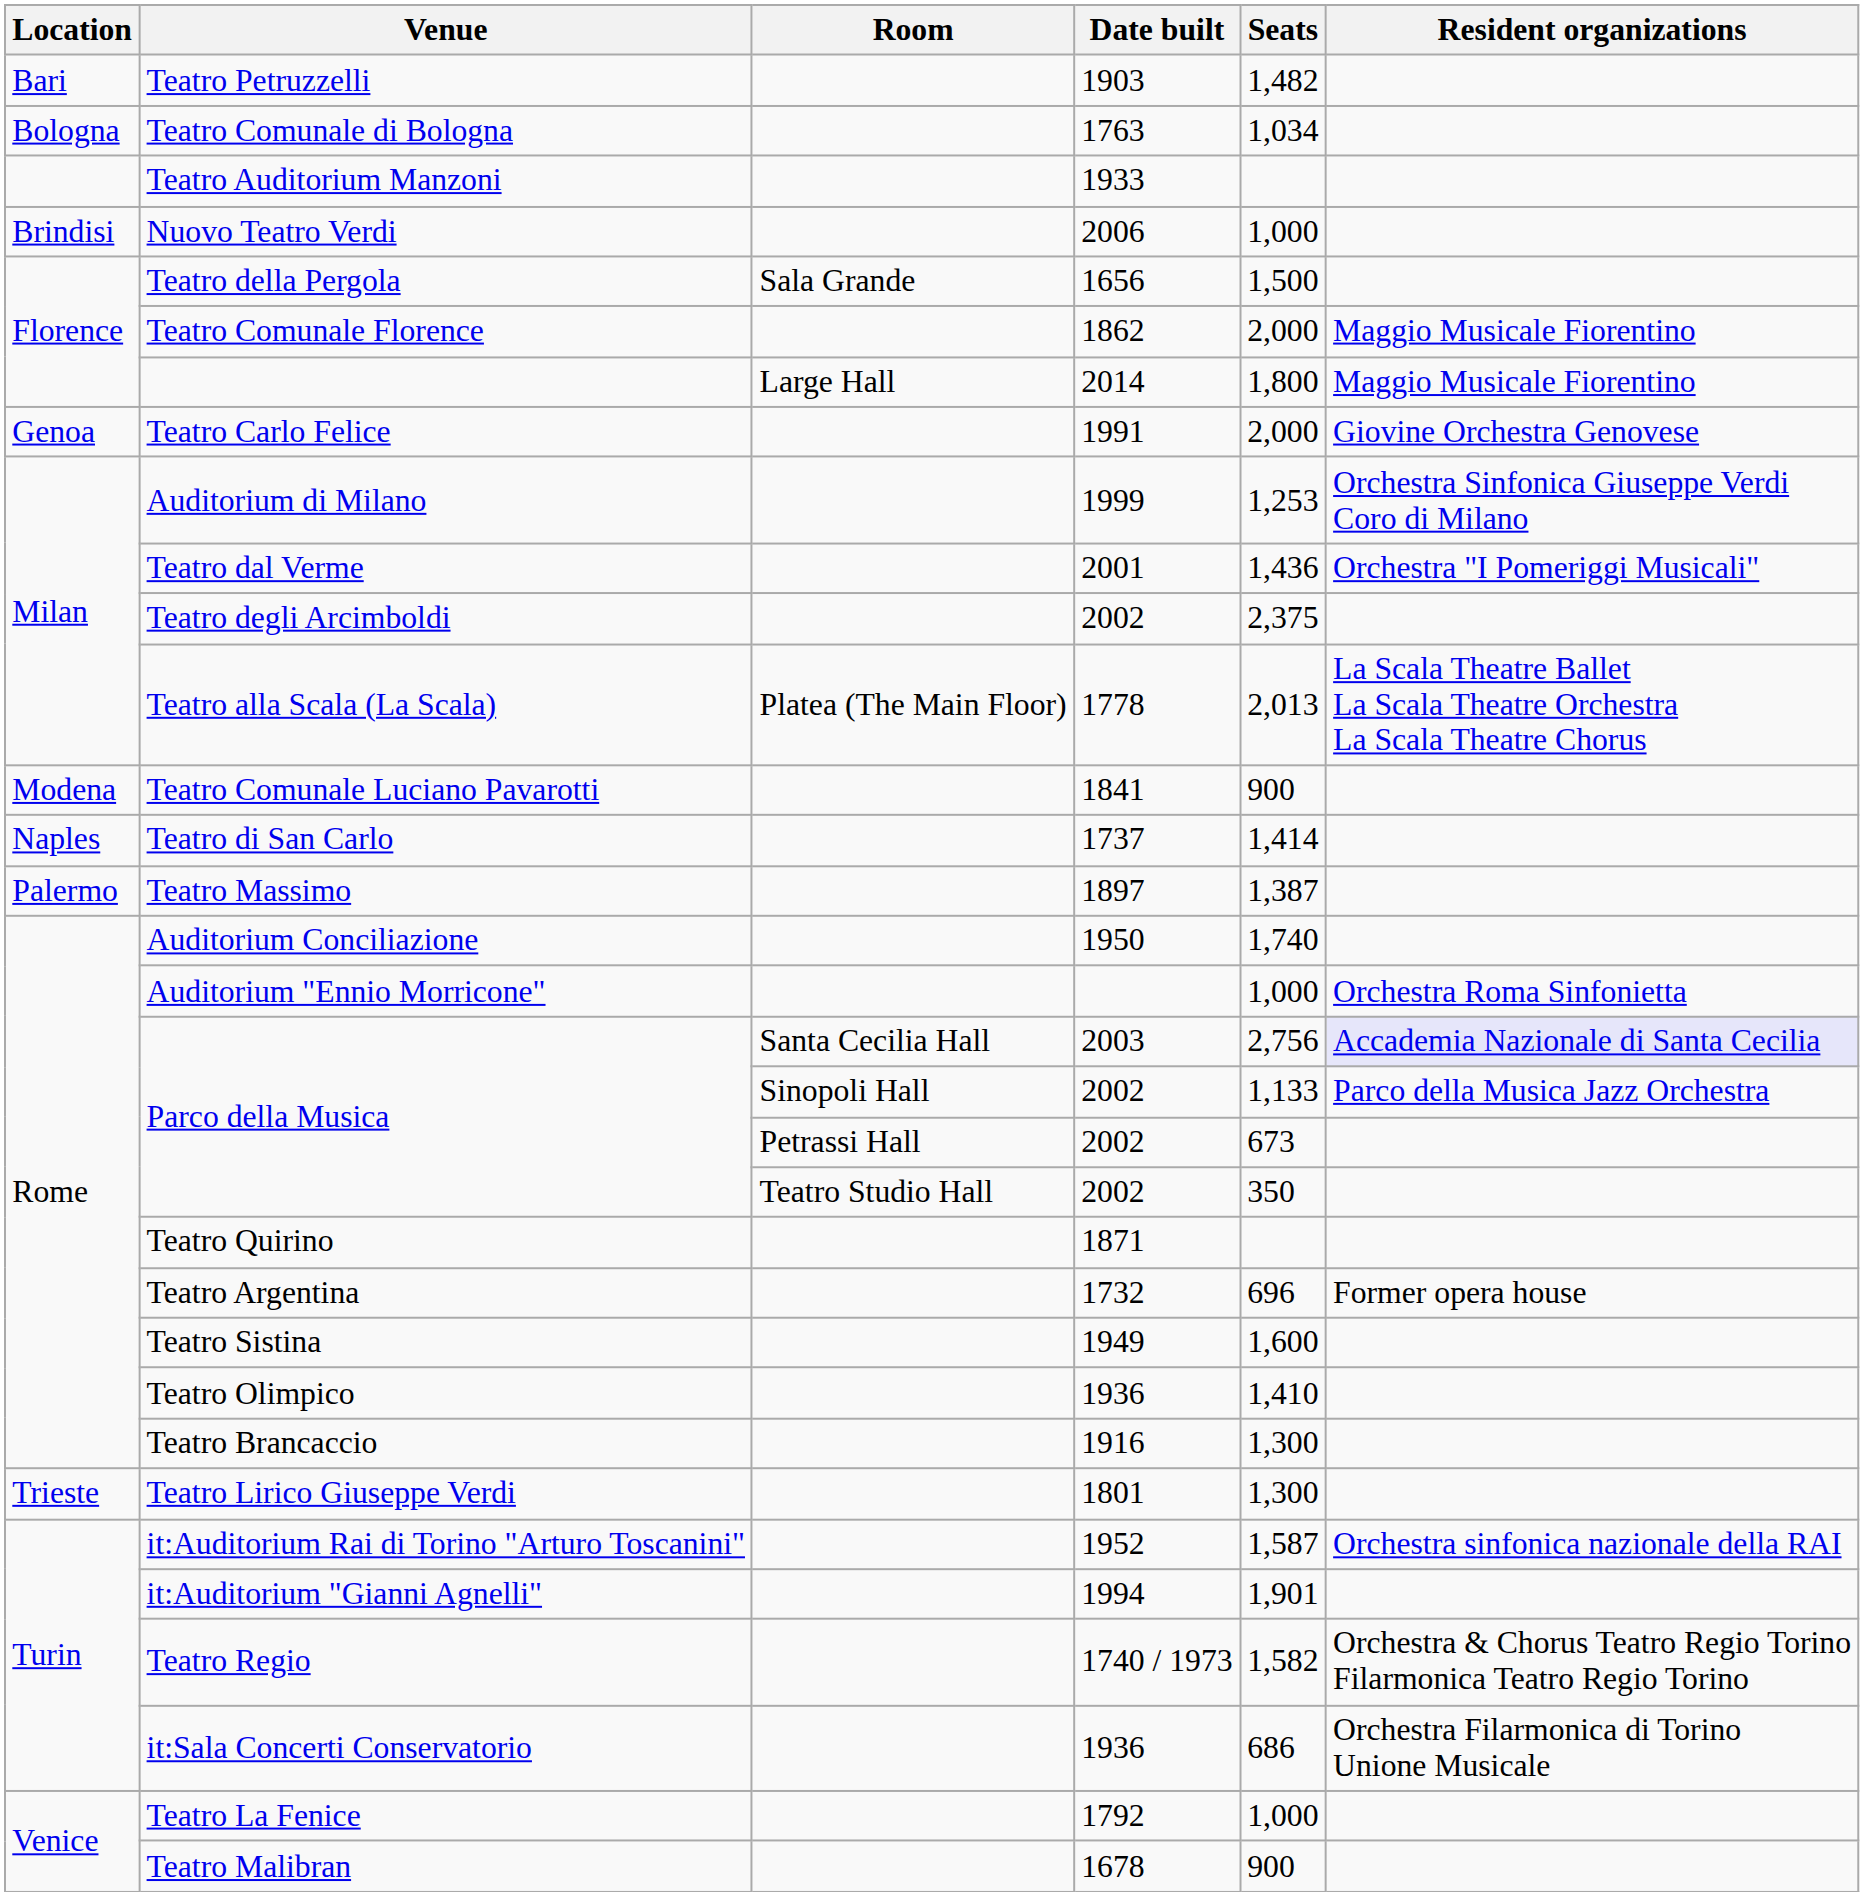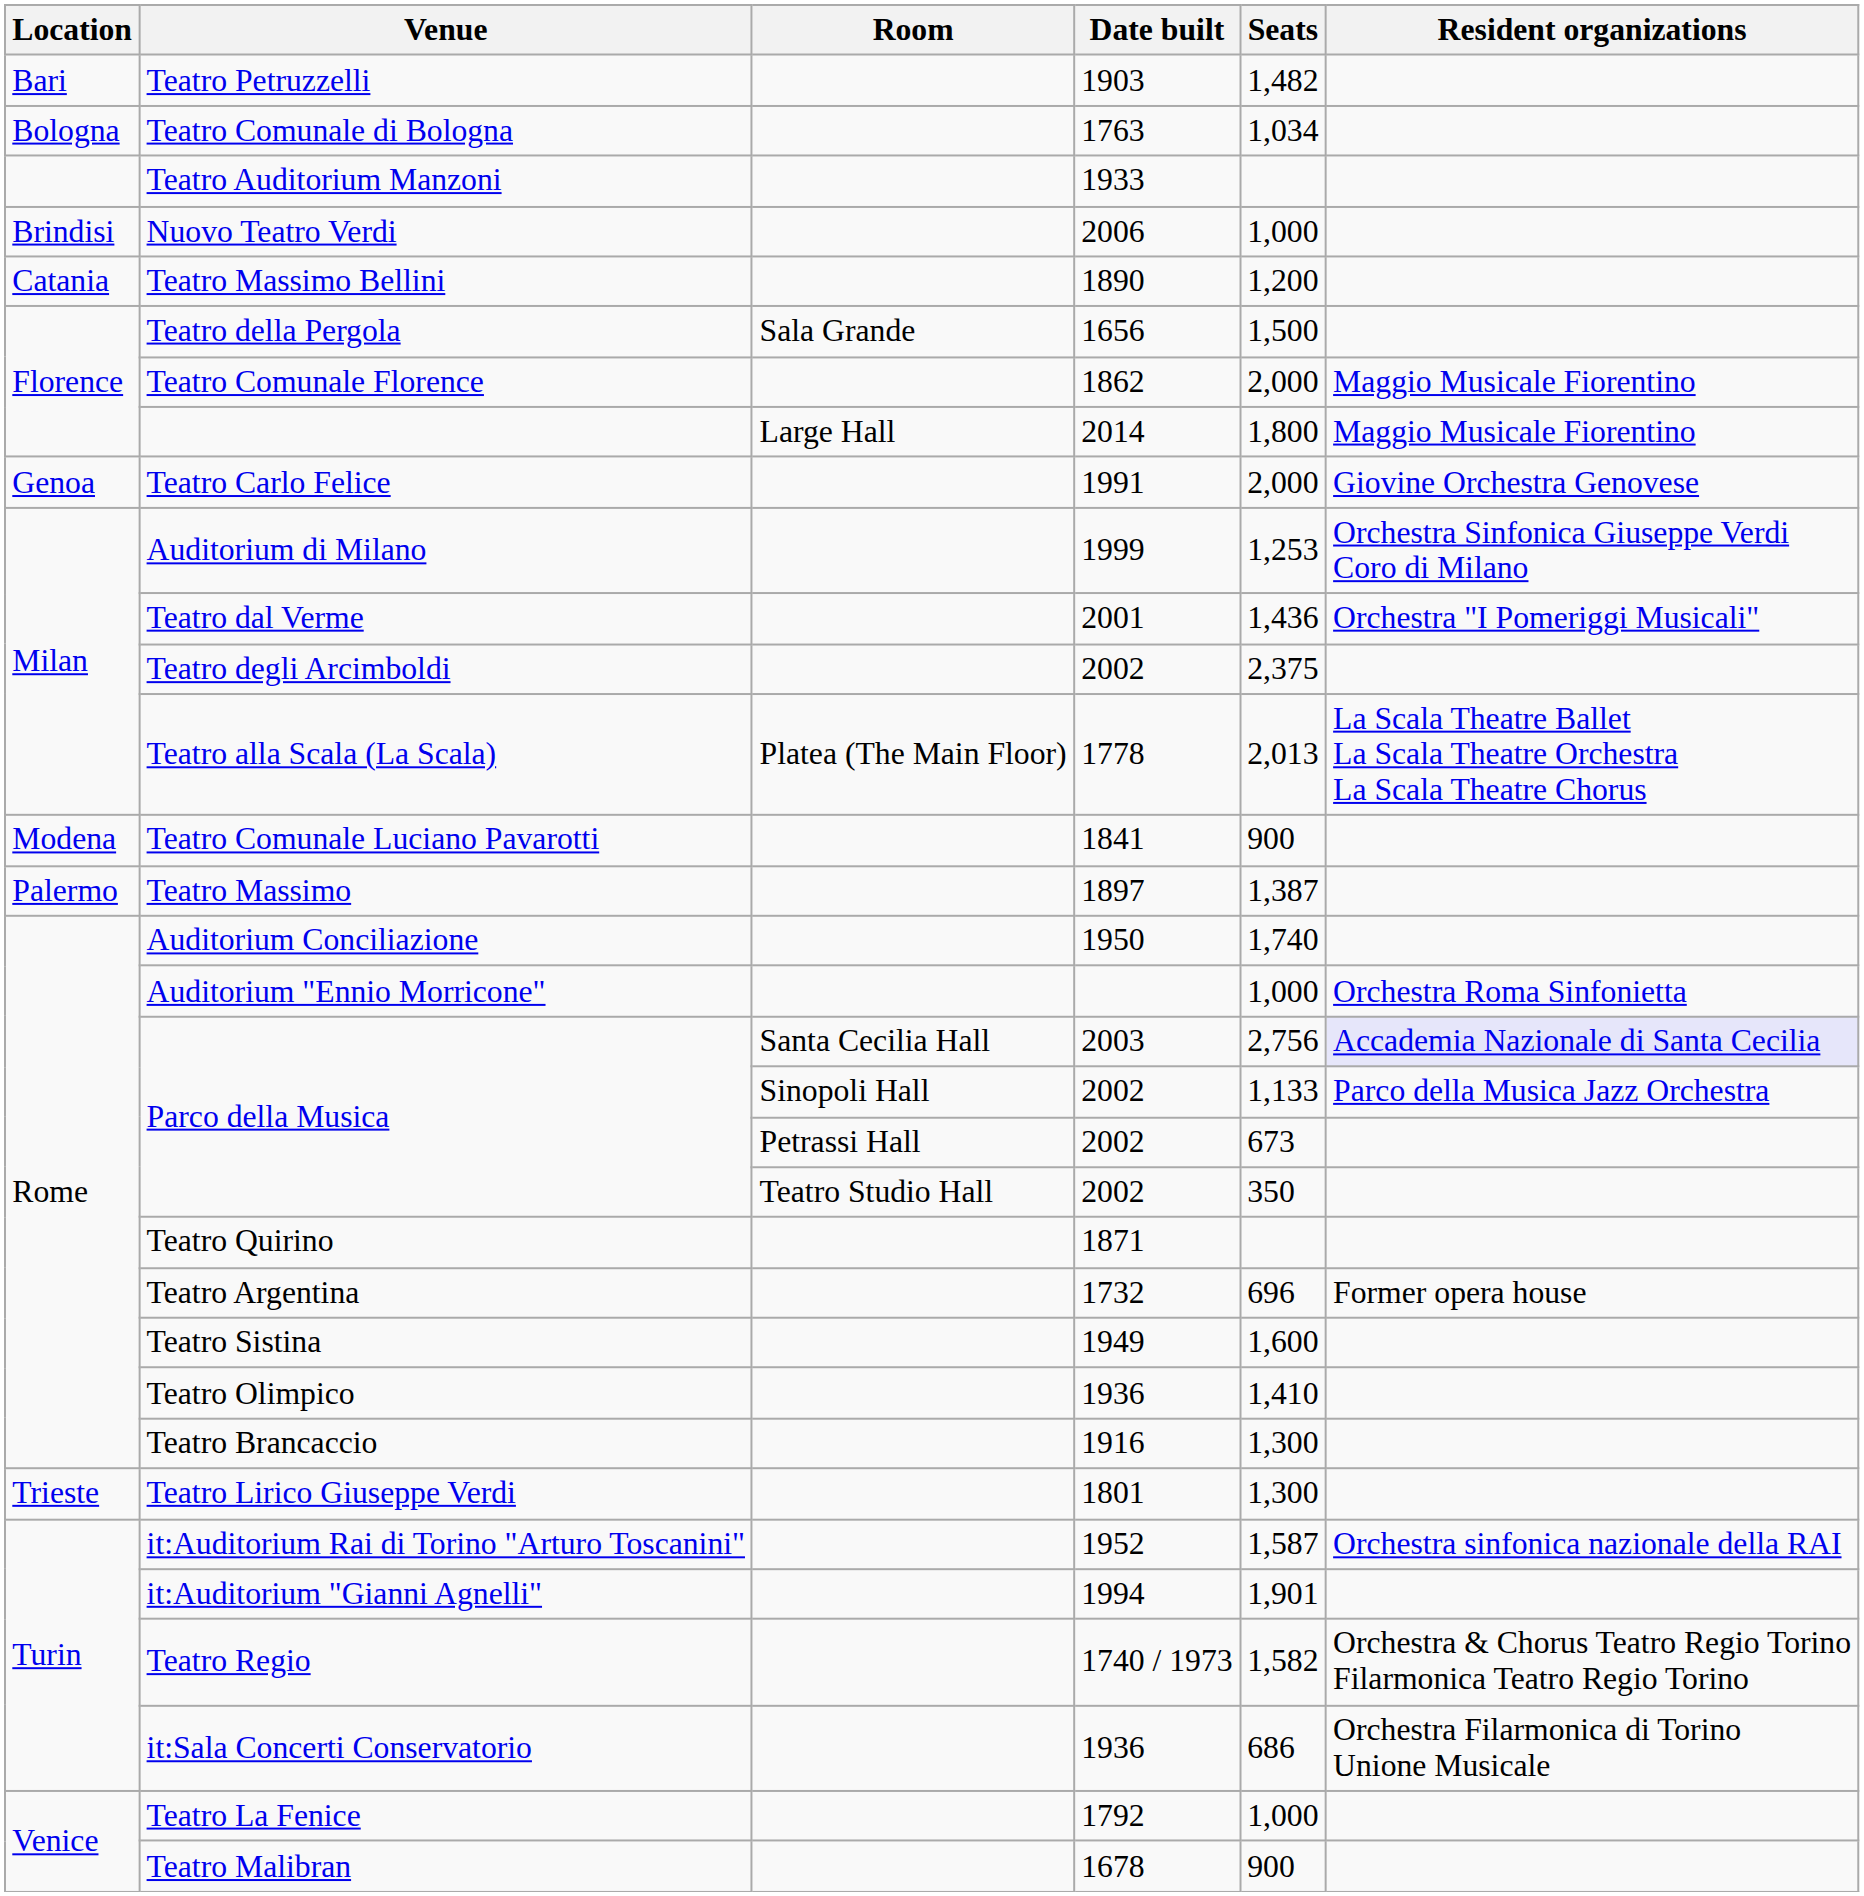 <table class="wikitable">
 <tr>
 <th>Location</th>
 <th>Venue</th>
 <th>Room</th>
 <th>Date built</th>
 <th>Seats</th>
 <th>Resident organizations</th>
 </tr>
 <tr>
 <td><a href='#'>Bari</a></td>
 <td><a href='#'>Teatro Petruzzelli</a></td>
 <td></td>
 <td>1903</td>
 <td>1,482</td>
 <td></td>
 </tr>
 <tr>
 <td><a href='#'>Bologna</a></td>
 <td><a href='#'>Teatro Comunale di Bologna</a></td>
 <td></td>
 <td>1763</td>
 <td>1,034</td>
 <td></td>
 </tr>
 <tr>
 <td></td>
 <td><a href='#'>Teatro Auditorium Manzoni</a></td>
 <td></td>
 <td>1933</td>
 <td></td>
 <td></td>
 </tr>
 <tr>
 <td><a href='#'>Brindisi</a></td>
 <td><a href='#'>Nuovo Teatro Verdi</a></td>
 <td></td>
 <td>2006</td>
 <td>1,000</td>
+<td></td>
+</tr>
+<tr>
+<td><a href='#'>Catania</a></td>
+<td><a href='#'>Teatro Massimo Bellini</a></td>
+<td></td>
+<td>1890</td>
+<td>1,200</td>
 <td></td>
 </tr>
 <tr>
 <td rowspan=3><a href='#'>Florence</a></td>
 <td><a href='#'>Teatro della Pergola</a></td>
 <td>Sala Grande</td>
 <td>1656</td>
 <td>1,500</td>
 <td></td>
 </tr>
 <tr>
 <td><a href='#'>Teatro Comunale Florence</a></td>
 <td></td>
 <td>1862</td>
 <td>2,000</td>
 <td><a href='#'>Maggio Musicale Fiorentino</a></td>
 </tr>
 <tr>
 <td></td>
 <td>Large Hall</td>
 <td>2014</td>
 <td>1,800</td>
 <td><a href='#'>Maggio Musicale Fiorentino</a></td>
 </tr>
 <tr>
 <td><a href='#'>Genoa</a></td>
 <td><a href='#'>Teatro Carlo Felice</a></td>
 <td></td>
 <td>1991</td>
 <td>2,000</td>
 <td><a href='#'>Giovine Orchestra Genovese</a></td>
 </tr>
 <tr>
 <td rowspan=4><a href='#'>Milan</a></td>
 <td><a href='#'>Auditorium di Milano</a></td>
 <td></td>
 <td>1999</td>
 <td>1,253</td>
 <td><a href='#'>Orchestra Sinfonica Giuseppe Verdi</a><br><a href='#'>Coro di Milano</a></td>
 </tr>
 <tr>
 <td><a href='#'>Teatro dal Verme</a></td>
 <td></td>
 <td>2001</td>
 <td>1,436</td>
 <td><a href='#'>Orchestra "I Pomeriggi Musicali"</a></td>
 </tr>
 <tr>
 <td><a href='#'>Teatro degli Arcimboldi</a></td>
 <td></td>
 <td>2002</td>
 <td>2,375</td>
 <td></td>
 </tr>
 <tr>
 <td><a href='#'>Teatro alla Scala (La Scala)</a></td>
 <td>Platea (The Main Floor)</td>
 <td>1778</td>
 <td>2,013</td>
 <td><a href='#'>La Scala Theatre Ballet</a><br><a href='#'>La Scala Theatre Orchestra</a><br><a href='#'>La Scala Theatre Chorus</a></td>
 </tr>
 <tr>
 <td><a href='#'>Modena</a></td>
 <td><a href='#'>Teatro Comunale Luciano Pavarotti</a></td>
 <td></td>
 <td>1841</td>
 <td>900</td>
-<td></td>
-</tr>
-<tr>
-<td><a href='#'>Naples</a></td>
-<td><a href='#'>Teatro di San Carlo</a></td>
-<td></td>
-<td>1737</td>
-<td>1,414</td>
 <td></td>
 </tr>
 <tr>
 <td><a href='#'>Palermo</a></td>
 <td><a href='#'>Teatro Massimo</a></td>
 <td></td>
 <td>1897</td>
 <td>1,387</td>
 <td></td>
 </tr>
 <tr>
 <td rowspan="11">Rome</td>
 <td><a href='#'>Auditorium Conciliazione</a></td>
 <td></td>
 <td>1950</td>
 <td>1,740</td>
 <td></td>
 </tr>
 <tr>
 <td><a href='#'>Auditorium "Ennio Morricone"</a></td>
 <td></td>
 <td></td>
 <td>1,000</td>
 <td><a href='#'>Orchestra Roma Sinfonietta</a></td>
 </tr>
 <tr>
 <td rowspan=4><a href='#'>Parco della Musica</a></td>
 <td>Santa Cecilia Hall</td>
 <td>2003</td>
 <td>2,756</td>
 <td style="background: lavender;"><a href='#'>Accademia Nazionale di Santa Cecilia</a></td>
 </tr>
 <tr>
 <td>Sinopoli Hall</td>
 <td>2002</td>
 <td>1,133</td>
 <td><a href='#'>Parco della Musica Jazz Orchestra</a></td>
 </tr>
 <tr>
 <td>Petrassi Hall</td>
 <td>2002</td>
 <td>673</td>
 <td></td>
 </tr>
 <tr>
 <td>Teatro Studio Hall</td>
 <td>2002</td>
 <td>350</td>
 <td></td>
 </tr>
 <tr>
 <td>Teatro Quirino</td>
 <td></td>
 <td>1871</td>
 <td></td>
 <td></td>
 </tr>
 <tr>
 <td>Teatro Argentina</td>
 <td></td>
 <td>1732</td>
 <td>696</td>
 <td>Former opera house</td>
 </tr>
 <tr>
 <td>Teatro Sistina</td>
 <td></td>
 <td>1949</td>
 <td>1,600</td>
 <td></td>
 </tr>
 <tr>
 <td>Teatro Olimpico</td>
 <td></td>
 <td>1936</td>
 <td>1,410</td>
 <td></td>
 </tr>
 <tr>
 <td>Teatro Brancaccio</td>
 <td></td>
 <td>1916</td>
 <td>1,300</td>
 <td></td>
 </tr>
 <tr>
 <td><a href='#'>Trieste</a></td>
 <td><a href='#'>Teatro Lirico Giuseppe Verdi</a></td>
 <td></td>
 <td>1801</td>
 <td>1,300</td>
 <td></td>
 </tr>
 <tr>
 <td rowspan=4><a href='#'>Turin</a></td>
 <td><a href='#'>it:Auditorium Rai di Torino "Arturo Toscanini"</a></td>
 <td></td>
 <td>1952</td>
 <td>1,587</td>
 <td><a href='#'>Orchestra sinfonica nazionale della RAI</a></td>
 </tr>
 <tr>
 <td><a href='#'>it:Auditorium "Gianni Agnelli"</a></td>
 <td></td>
 <td>1994</td>
 <td>1,901</td>
 <td></td>
 </tr>
 <tr>
 <td><a href='#'>Teatro Regio</a></td>
 <td></td>
 <td>1740 / 1973</td>
 <td>1,582</td>
 <td>Orchestra & Chorus Teatro Regio Torino<br>Filarmonica Teatro Regio Torino</td>
 </tr>
 <tr>
 <td><a href='#'>it:Sala Concerti Conservatorio</a></td>
 <td></td>
 <td>1936</td>
 <td>686</td>
 <td>Orchestra Filarmonica di Torino<br>Unione Musicale</td>
 </tr>
 <tr>
 <td rowspan="2"><a href='#'>Venice</a></td>
 <td><a href='#'>Teatro La Fenice</a></td>
 <td></td>
 <td>1792</td>
 <td>1,000</td>
 <td></td>
 </tr>
 <tr>
 <td><a href='#'>Teatro Malibran</a></td>
 <td></td>
 <td>1678</td>
 <td>900</td>
 <td></td>
 </tr>
 </table>
